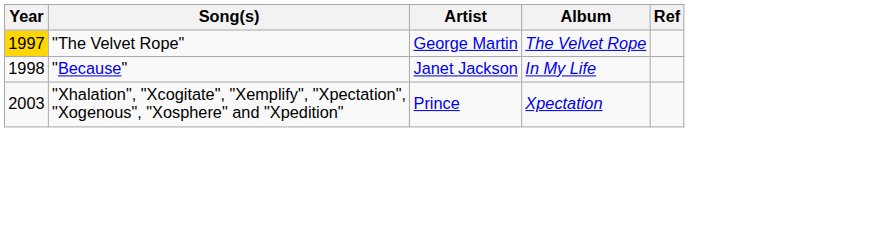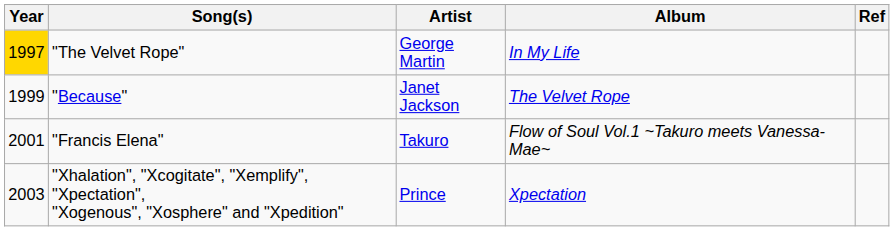 <table class="wikitable">
 <tr>
 <th>Year</th>
 <th>Song(s)</th>
 <th>Artist</th>
 <th>Album</th>
 <th>Ref</th>
 </tr>
 <tr>
 <td align="center" style="background: gold;">1997</td>
 <td>"The Velvet Rope"</td>
 <td><a href='#'>George Martin</a></td>
+<td><em><a href='#'>In My Life</a></em></td>
+<td align="center"></td>
+</tr>
+<tr>
+<td align="center">1999</td>
+<td>"<a href='#'>Because</a>"</td>
+<td><a href='#'>Janet Jackson</a></td>
 <td><em><a href='#'>The Velvet Rope</a></em></td>
 <td align="center"></td>
 </tr>
 <tr>
-<td align="center">1998</td>
-<td>"<a href='#'>Because</a>"</td>
-<td><a href='#'>Janet Jackson</a></td>
-<td><em><a href='#'>In My Life</a></em></td>
+<td align="center">2001</td>
+<td>"Francis Elena"</td>
+<td><a href='#'>Takuro</a></td>
+<td><em>Flow of Soul Vol.1 ~Takuro meets Vanessa-Mae~</em></td>
 <td align="center"></td>
 </tr>
 <tr>
 <td align="center">2003</td>
 <td>"Xhalation", "Xcogitate", "Xemplify", "Xpectation",<br>"Xogenous", "Xosphere" and "Xpedition"</td>
 <td><a href='#'>Prince</a></td>
 <td><em><a href='#'>Xpectation</a></em></td>
 <td align="center"></td>
 </tr>
 </table>
